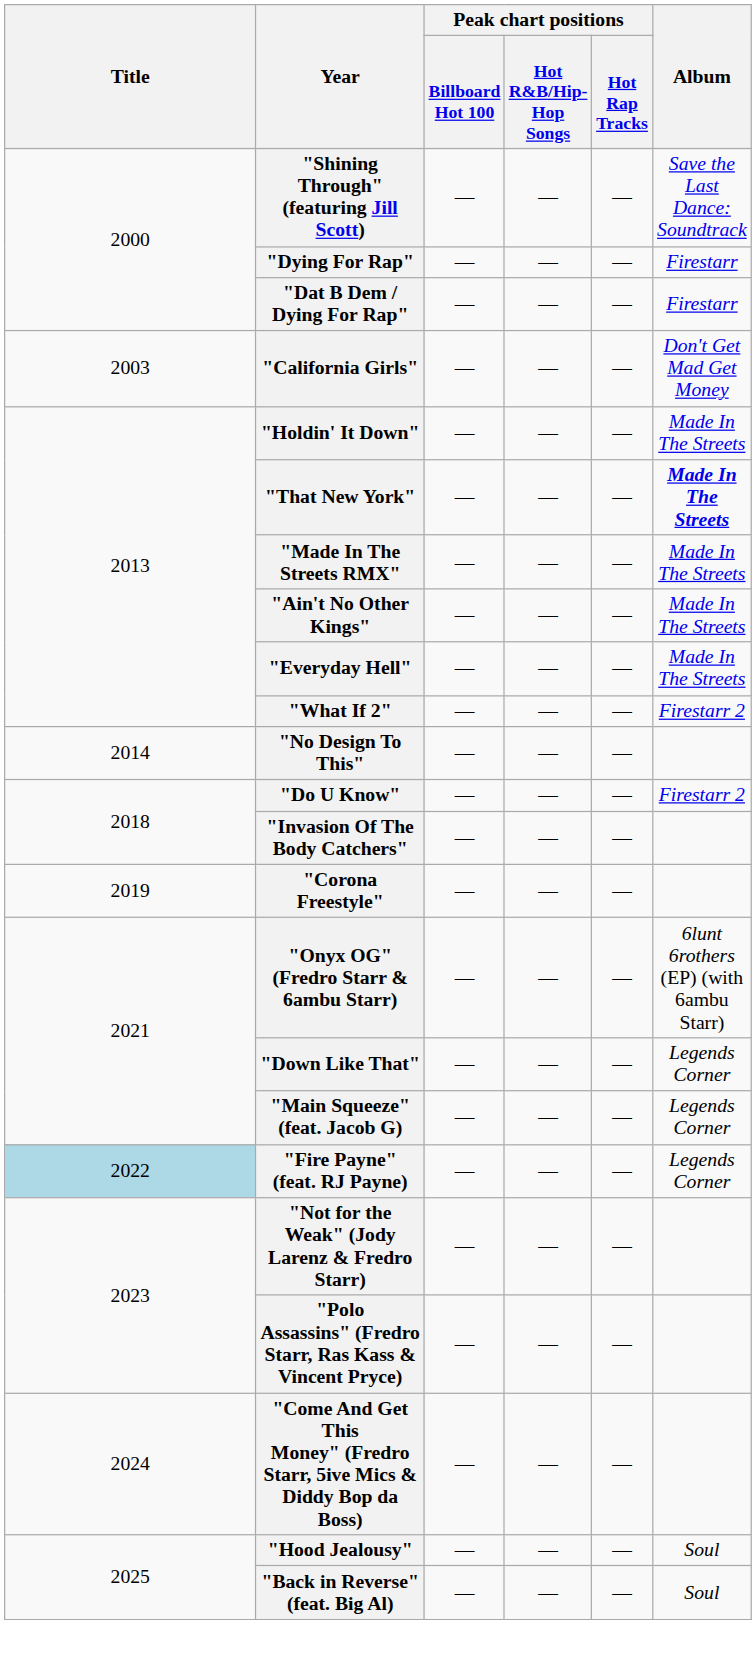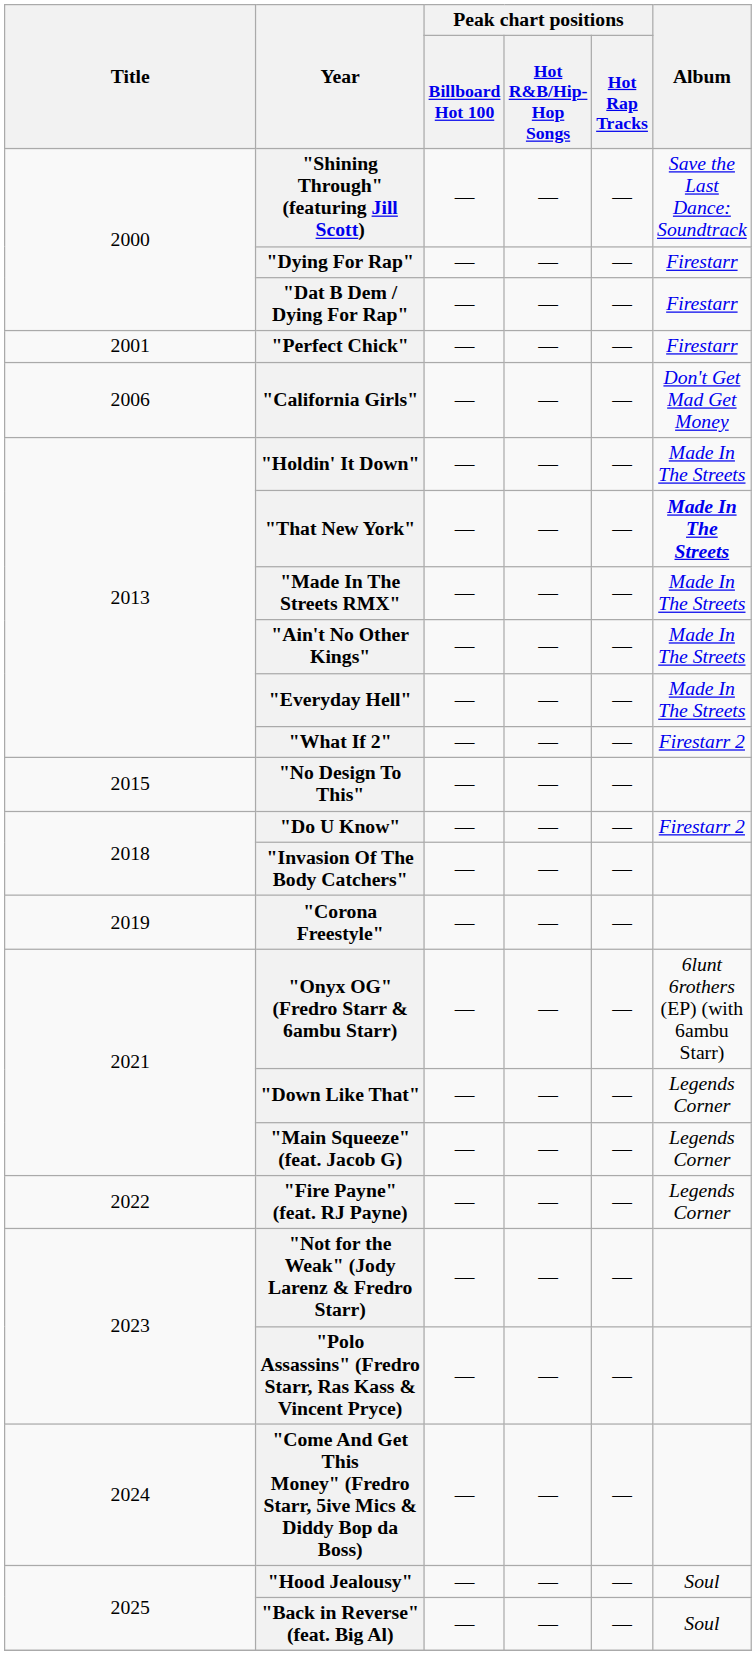 <table class="wikitable plainrowheaders" style="text-align:center;" border="1">
 <tr>
 <th scope="col" rowspan="2" style="width:18em;">Title</th>
 <th scope="col" rowspan="2">Year</th>
 <th scope="col" colspan="3">Peak chart positions</th>
 <th scope="col" rowspan="2">Album</th>
 </tr>
 <tr>
 <th scope="col" style="width:3em;font-size:90%;"><br><a href='#'>Billboard Hot 100</a></th>
 <th scope="col" style="width:3em;font-size:90%;"><br><a href='#'>Hot R&B/Hip-Hop Songs</a></th>
 <th scope="col" style="width:3em;font-size:90%;"><br><a href='#'>Hot Rap Tracks</a></th>
 </tr>
 <tr>
 <td rowspan="3">2000</td>
 <th scope="row">"Shining Through" <br> <span>(featuring <a href='#'>Jill Scott</a>)</span></th>
 <td>—</td>
 <td>—</td>
 <td>—</td>
 <td><em><a href='#'> Save the Last Dance: Soundtrack</a></em></td>
 </tr>
 <tr>
 <th scope="row">"Dying For Rap"</th>
 <td>—</td>
 <td>—</td>
 <td>—</td>
 <td><em><a href='#'>Firestarr</a></em></td>
 </tr>
 <tr>
 <th scope="row">"Dat B Dem / Dying For Rap"</th>
 <td>—</td>
 <td>—</td>
 <td>—</td>
 <td><em><a href='#'>Firestarr</a></em></td>
 </tr>
 <tr>
-<td rowspan="1">2003</td>
+<td rowspan="1">2001</td>
+<th scope="row">"Perfect Chick"</th>
+<td>—</td>
+<td>—</td>
+<td>—</td>
+<td><em><a href='#'>Firestarr</a></em></td>
+</tr>
+<tr>
+<td rowspan="1">2006</td>
 <th scope="row">"California Girls"</th>
 <td>—</td>
 <td>—</td>
 <td>—</td>
 <td><em><a href='#'>Don't Get Mad Get Money</a></em></td>
 </tr>
 <tr>
 <td rowspan="6">2013</td>
 <th scope="row">"Holdin' It Down"</th>
 <td>—</td>
 <td>—</td>
 <td>—</td>
 <td><em><a href='#'>Made In The Streets</a></em></td>
 </tr>
 <tr>
 <th scope="row">"That New York"</th>
 <td>—</td>
 <td>—</td>
 <td>—</td>
 <td><strong><em><a href='#'>Made In The Streets</a></em></strong></td>
 </tr>
 <tr>
 <th scope="row">"Made In The Streets RMX"</th>
 <td>—</td>
 <td>—</td>
 <td>—</td>
 <td><em><a href='#'>Made In The Streets</a></em></td>
 </tr>
 <tr>
 <th scope="row">"Ain't No Other Kings"</th>
 <td>—</td>
 <td>—</td>
 <td>—</td>
 <td><em><a href='#'>Made In The Streets</a></em></td>
 </tr>
 <tr>
 <th scope="row">"Everyday Hell"</th>
 <td>—</td>
 <td>—</td>
 <td>—</td>
 <td><em><a href='#'>Made In The Streets</a></em></td>
 </tr>
 <tr>
 <th scope="row">"What If 2"</th>
 <td>—</td>
 <td>—</td>
 <td>—</td>
 <td><em><a href='#'>Firestarr 2</a></em></td>
 </tr>
 <tr>
-<td rowspan="1">2014</td>
+<td rowspan="1">2015</td>
 <th scope="row">"No Design To This"</th>
 <td>—</td>
 <td>—</td>
 <td>—</td>
 <td></td>
 </tr>
 <tr>
 <td rowspan="2">2018</td>
 <th scope="row">"Do U Know"</th>
 <td>—</td>
 <td>—</td>
 <td>—</td>
 <td><em><a href='#'>Firestarr 2</a></em></td>
 </tr>
 <tr>
 <th scope="row">"Invasion Of The Body Catchers"</th>
 <td>—</td>
 <td>—</td>
 <td>—</td>
 <td></td>
 </tr>
 <tr>
 <td rowspan="1">2019</td>
 <th scope="row">"Corona Freestyle"</th>
 <td>—</td>
 <td>—</td>
 <td>—</td>
 <td></td>
 </tr>
 <tr>
 <td rowspan="3">2021</td>
 <th scope="row">"Onyx OG" (Fredro Starr & 6ambu Starr)</th>
 <td>—</td>
 <td>—</td>
 <td>—</td>
 <td><em>6lunt 6rothers</em> (EP) (with 6ambu Starr)</td>
 </tr>
 <tr>
 <th scope="row">"Down Like That"</th>
 <td>—</td>
 <td>—</td>
 <td>—</td>
 <td><em>Legends Corner</em></td>
 </tr>
 <tr>
 <th scope="row">"Main Squeeze" (feat. Jacob G)</th>
 <td>—</td>
 <td>—</td>
 <td>—</td>
 <td><em>Legends Corner</em></td>
 </tr>
 <tr>
-<td rowspan="1" style="background: lightblue;">2022</td>
+<td rowspan="1">2022</td>
 <th scope="row">"Fire Payne" (feat. RJ Payne)</th>
 <td>—</td>
 <td>—</td>
 <td>—</td>
 <td><em>Legends Corner</em></td>
 </tr>
 <tr>
 <td rowspan="2">2023</td>
 <th scope="row">"Not for the Weak" (Jody Larenz & Fredro Starr)</th>
 <td>—</td>
 <td>—</td>
 <td>—</td>
 <td></td>
 </tr>
 <tr>
 <th scope="row">"Polo Assassins" (Fredro Starr, Ras Kass & Vincent Pryce)</th>
 <td>—</td>
 <td>—</td>
 <td>—</td>
 <td></td>
 </tr>
 <tr>
 <td rowspan="1">2024</td>
 <th scope="row">"Come And Get This Money" (Fredro Starr, 5ive Mics & Diddy Bop da Boss)</th>
 <td>—</td>
 <td>—</td>
 <td>—</td>
 <td></td>
 </tr>
 <tr>
 <td rowspan="2">2025</td>
 <th scope="row">"Hood Jealousy"</th>
 <td>—</td>
 <td>—</td>
 <td>—</td>
 <td><em>Soul</em></td>
 </tr>
 <tr>
 <th scope="row">"Back in Reverse" (feat. Big Al)</th>
 <td>—</td>
 <td>—</td>
 <td>—</td>
 <td><em>Soul</em></td>
 </tr>
 <tr>
 </tr>
 </table>
